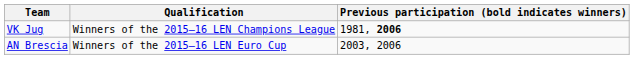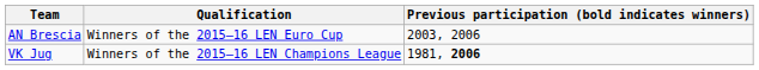 <table class="wikitable">
 <tr>
 <th>Team</th>
 <th>Qualification</th>
 <th>Previous participation (bold indicates winners)</th>
 </tr>
 <tr>
+<td> <a href='#'>AN Brescia</a></td>
+<td>Winners of the <a href='#'>2015–16 LEN Euro Cup</a></td>
+<td>2003, 2006</td>
+</tr>
+<tr>
 <td> <a href='#'>VK Jug</a></td>
 <td>Winners of the <a href='#'>2015–16 LEN Champions League</a></td>
 <td>1981, <strong>2006</strong></td>
 </tr>
-<tr>
-<td> <a href='#'>AN Brescia</a></td>
-<td>Winners of the <a href='#'>2015–16 LEN Euro Cup</a></td>
-<td>2003, 2006</td>
-</tr>
 </table>
